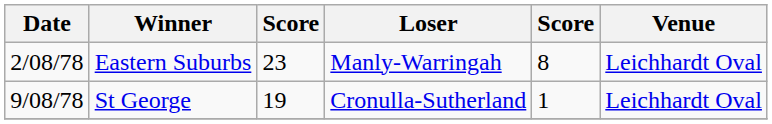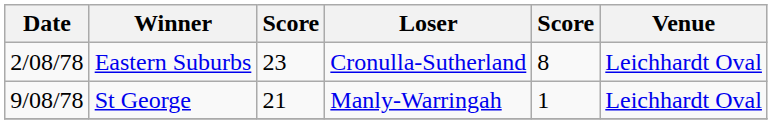 <table class="wikitable">
 <tr>
 <th>Date</th>
 <th>Winner</th>
 <th>Score</th>
 <th>Loser</th>
 <th>Score</th>
 <th>Venue</th>
 </tr>
 <tr>
 <td>2/08/78</td>
 <td><a href='#'>Eastern Suburbs</a></td>
 <td>23</td>
-<td><a href='#'>Manly-Warringah</a></td>
+<td><a href='#'>Cronulla-Sutherland</a></td>
 <td>8</td>
 <td><a href='#'>Leichhardt Oval</a></td>
 </tr>
 <tr>
 <td>9/08/78</td>
 <td><a href='#'>St George</a></td>
-<td>19</td>
-<td><a href='#'>Cronulla-Sutherland</a></td>
+<td>21</td>
+<td><a href='#'>Manly-Warringah</a></td>
 <td>1</td>
 <td><a href='#'>Leichhardt Oval</a></td>
 </tr>
 <tr>
 </tr>
 </table>
